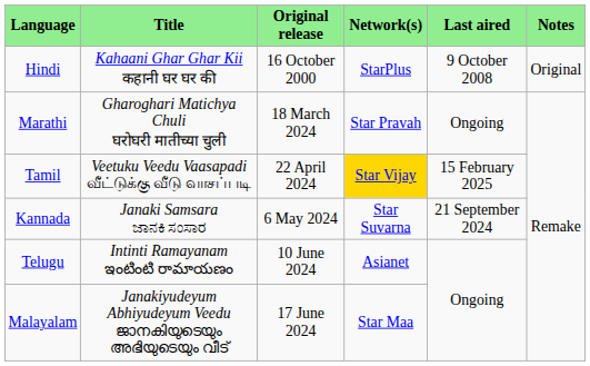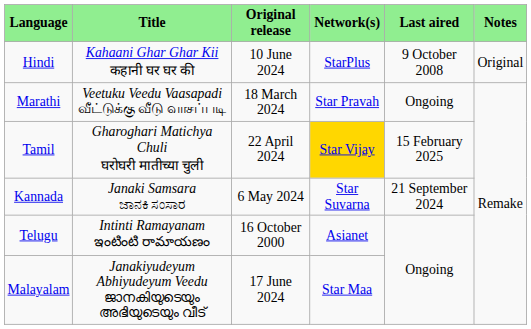 <table class="wikitable" style="text-align:center;">
 <tr>
 <th style="background:LightGreen;">Language</th>
 <th style="background:LightGreen;">Title</th>
 <th style="background:LightGreen;">Original release</th>
 <th style="background:LightGreen;">Network(s)</th>
 <th style="background:LightGreen;">Last aired</th>
 <th style="background:LightGreen;">Notes</th>
 </tr>
 <tr>
 <td><a href='#'>Hindi</a></td>
 <td><em><a href='#'>Kahaani Ghar Ghar Kii</a></em> <br> कहानी घर घर की</td>
-<td>16 October 2000</td>
+<td>10 June 2024</td>
 <td><a href='#'>StarPlus</a></td>
 <td>9 October 2008</td>
 <td>Original</td>
 </tr>
 <tr>
 <td><a href='#'>Marathi</a></td>
-<td><em>Gharoghari Matichya Chuli</em> <br> घरोघरी मातीच्या चुली</td>
+<td><em>Veetuku Veedu Vaasapadi</em> <br> வீட்டுக்கு வீடு வாசப்படி</td>
 <td>18 March 2024</td>
 <td><a href='#'>Star Pravah</a></td>
 <td>Ongoing</td>
 <td rowspan="5">Remake</td>
 </tr>
 <tr>
 <td><a href='#'>Tamil</a></td>
-<td><em>Veetuku Veedu Vaasapadi</em> <br> வீட்டுக்கு வீடு வாசப்படி</td>
+<td><em>Gharoghari Matichya Chuli</em> <br> घरोघरी मातीच्या चुली</td>
 <td>22 April 2024</td>
 <td style="background: gold;"><a href='#'>Star Vijay</a></td>
 <td>15 February 2025</td>
 </tr>
 <tr>
 <td><a href='#'>Kannada</a></td>
 <td><em>Janaki Samsara</em> <br> ಜಾನಕಿ ಸಂಸಾರ</td>
 <td>6 May 2024</td>
 <td><a href='#'>Star Suvarna</a></td>
 <td>21 September 2024</td>
 </tr>
 <tr>
 <td><a href='#'>Telugu</a></td>
 <td><em>Intinti Ramayanam</em> <br> ఇంటింటి రామాయణం</td>
-<td>10 June 2024</td>
+<td>16 October 2000</td>
 <td><a href='#'>Asianet</a></td>
 <td rowspan="2">Ongoing</td>
 </tr>
 <tr>
 <td><a href='#'>Malayalam</a></td>
 <td><em>Janakiyudeyum Abhiyudeyum Veedu</em> <br> ജാനകിയുടെയും അഭിയുടെയും വീട്</td>
 <td>17 June 2024</td>
 <td><a href='#'>Star Maa</a></td>
 </tr>
 </table>
